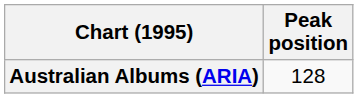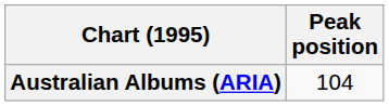 <table class="wikitable sortable plainrowheaders" style="text-align:center">
 <tr>
 <th scope="col">Chart (1995)</th>
 <th scope="col">Peak<br>position</th>
 </tr>
 <tr>
 <th scope="row">Australian Albums (<a href='#'>ARIA</a>)</th>
-<td>128</td>
+<td>104</td>
 </tr>
 </table>
